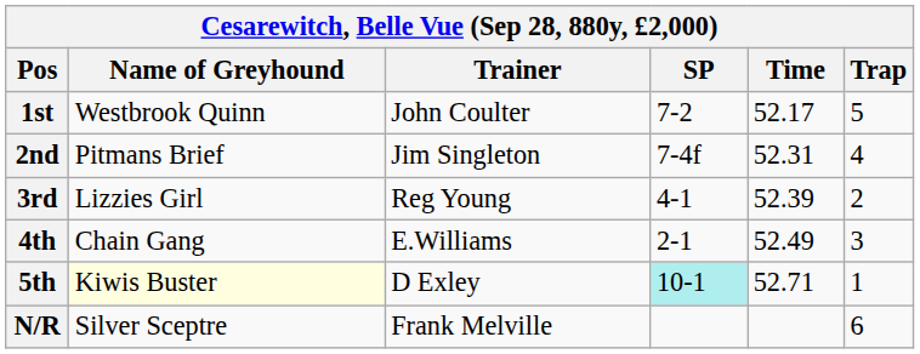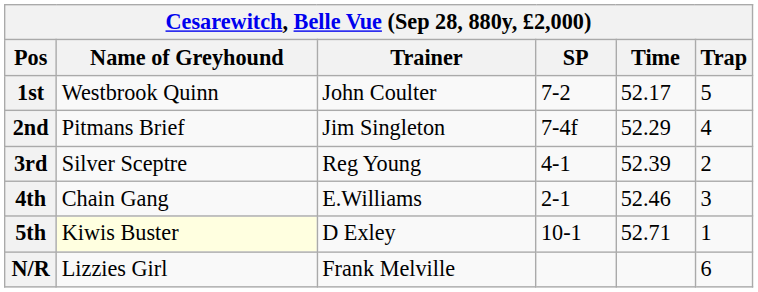 <table class="wikitable">
 <tr>
 <th colspan="6"><a href='#'>Cesarewitch</a>, <a href='#'>Belle Vue</a> (Sep 28, 880y, £2,000)</th>
 </tr>
 <tr>
 <th width=30>Pos</th>
 <th width=180>Name of Greyhound</th>
 <th width=150>Trainer</th>
 <th width=50>SP</th>
 <th width=50>Time</th>
 <th width=30>Trap</th>
 </tr>
 <tr>
 <th>1st</th>
 <td>Westbrook Quinn</td>
 <td>John Coulter</td>
 <td>7-2</td>
 <td>52.17</td>
 <td>5</td>
 </tr>
 <tr>
 <th>2nd</th>
 <td>Pitmans Brief</td>
 <td>Jim Singleton</td>
 <td>7-4f</td>
-<td>52.31</td>
+<td>52.29</td>
 <td>4</td>
 </tr>
 <tr>
 <th>3rd</th>
-<td>Lizzies Girl</td>
+<td>Silver Sceptre</td>
 <td>Reg Young</td>
 <td>4-1</td>
 <td>52.39</td>
 <td>2</td>
 </tr>
 <tr>
 <th>4th</th>
 <td>Chain Gang</td>
 <td>E.Williams</td>
 <td>2-1</td>
-<td>52.49</td>
+<td>52.46</td>
 <td>3</td>
 </tr>
 <tr>
 <th>5th</th>
 <td style="background: lightyellow;">Kiwis Buster</td>
 <td>D Exley</td>
-<td style="background: paleturquoise;">10-1</td>
+<td>10-1</td>
 <td>52.71</td>
 <td>1</td>
 </tr>
 <tr>
 <th>N/R</th>
-<td>Silver Sceptre</td>
+<td>Lizzies Girl</td>
 <td>Frank Melville</td>
 <td></td>
 <td></td>
 <td>6</td>
 </tr>
 </table>
